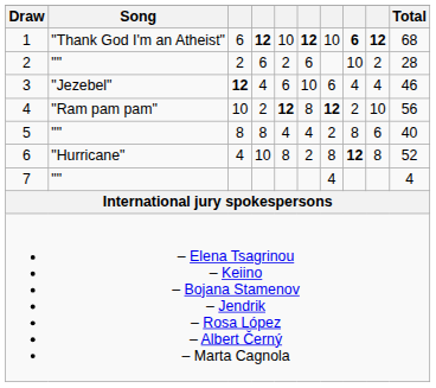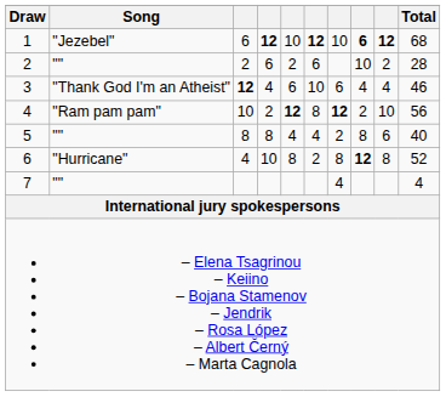 <table class="wikitable collapsible" style="margin: 1em auto 1em auto; text-align:center;">
 <tr>
 </tr>
 <tr>
 <th>Draw</th>
 <th>Song</th>
 <th><br></th>
 <th><br></th>
 <th><br></th>
 <th><br></th>
 <th><br></th>
 <th><br></th>
 <th><br></th>
 <th>Total</th>
 </tr>
 <tr>
 <td>1</td>
-<td align="left">"Thank God I'm an Atheist"</td>
+<td align="left">"Jezebel"</td>
 <td>6</td>
 <td><strong>12</strong></td>
 <td>10</td>
 <td><strong>12</strong></td>
 <td>10</td>
 <td><strong>6</strong></td>
 <td><strong>12</strong></td>
 <td>68</td>
 </tr>
 <tr>
 <td>2</td>
 <td align="left">""</td>
 <td>2</td>
 <td>6</td>
 <td>2</td>
 <td>6</td>
 <td></td>
 <td>10</td>
 <td>2</td>
 <td>28</td>
 </tr>
 <tr>
 <td>3</td>
-<td align="left">"Jezebel"</td>
+<td align="left">"Thank God I'm an Atheist"</td>
 <td><strong>12</strong></td>
 <td>4</td>
 <td>6</td>
 <td>10</td>
 <td>6</td>
 <td>4</td>
 <td>4</td>
 <td>46</td>
 </tr>
 <tr>
 <td>4</td>
 <td align="left">"Ram pam pam"</td>
 <td>10</td>
 <td>2</td>
 <td><strong>12</strong></td>
 <td>8</td>
 <td><strong>12</strong></td>
 <td>2</td>
 <td>10</td>
 <td>56</td>
 </tr>
 <tr>
 <td>5</td>
 <td align="left">""</td>
 <td>8</td>
 <td>8</td>
 <td>4</td>
 <td>4</td>
 <td>2</td>
 <td>8</td>
 <td>6</td>
 <td>40</td>
 </tr>
 <tr>
 <td>6</td>
 <td align="left">"Hurricane"</td>
 <td>4</td>
 <td>10</td>
 <td>8</td>
 <td>2</td>
 <td>8</td>
 <td><strong>12</strong></td>
 <td>8</td>
 <td>52</td>
 </tr>
 <tr>
 <td>7</td>
 <td align="left">""</td>
 <td></td>
 <td></td>
 <td></td>
 <td></td>
 <td>4</td>
 <td></td>
 <td></td>
 <td>4</td>
 </tr>
 <tr>
 <th colspan="10">International jury spokespersons</th>
 </tr>
 <tr>
 <td colspan="10"><br><ul><li>  – <a href='#'>Elena Tsagrinou</a></li><li>  – <a href='#'>Keiino</a></li><li>  – <a href='#'>Bojana Stamenov</a></li><li>  – <a href='#'>Jendrik</a></li><li>  – <a href='#'>Rosa López</a></li><li>  – <a href='#'>Albert Černý</a></li><li>  – Marta Cagnola</li></ul></td>
 </tr>
 </table>
